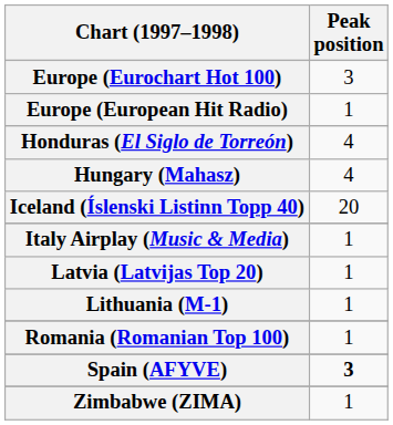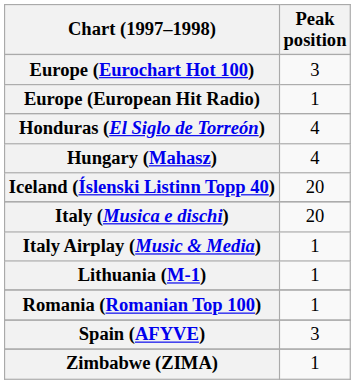 <table class="wikitable sortable plainrowheaders" style="text-align:center">
 <tr>
 <th scope="col">Chart (1997–1998)</th>
 <th scope="col">Peak<br>position</th>
 </tr>
 <tr>
 </tr>
 <tr>
 </tr>
 <tr>
 </tr>
 <tr>
 </tr>
 <tr>
 </tr>
 <tr>
 </tr>
 <tr>
 </tr>
 <tr>
 </tr>
 <tr>
 <th scope="row">Europe (<a href='#'>Eurochart Hot 100</a>)</th>
 <td>3</td>
 </tr>
 <tr>
 <th scope="row">Europe (European Hit Radio)</th>
 <td>1</td>
 </tr>
 <tr>
 </tr>
 <tr>
 </tr>
 <tr>
 </tr>
 <tr>
 <th scope="row">Honduras (<em><a href='#'>El Siglo de Torreón</a></em>)</th>
 <td>4</td>
 </tr>
 <tr>
 <th scope="row">Hungary (<a href='#'>Mahasz</a>)</th>
 <td>4</td>
 </tr>
 <tr>
 <th scope="row">Iceland (<a href='#'>Íslenski Listinn Topp 40</a>)</th>
 <td>20</td>
 </tr>
 <tr>
 </tr>
 <tr>
-<th scope="row">Italy Airplay (<em><a href='#'>Music & Media</a></em>)</th>
-<td>1</td>
+<th scope="row">Italy (<em><a href='#'>Musica e dischi</a></em>)</th>
+<td>20</td>
 </tr>
 <tr>
-<th scope="row">Latvia (<a href='#'>Latvijas Top 20</a>)</th>
+<th scope="row">Italy Airplay (<em><a href='#'>Music & Media</a></em>)</th>
 <td>1</td>
 </tr>
 <tr>
 <th scope="row">Lithuania (<a href='#'>M-1</a>)</th>
 <td>1</td>
 </tr>
 <tr>
 </tr>
 <tr>
 </tr>
 <tr>
 </tr>
 <tr>
 </tr>
 <tr>
 <th scope="row">Romania (<a href='#'>Romanian Top 100</a>)</th>
 <td>1</td>
 </tr>
 <tr>
 </tr>
 <tr>
 <th scope="row">Spain (<a href='#'>AFYVE</a>)</th>
-<td><strong>3</strong></td>
+<td>3</td>
 </tr>
 <tr>
 </tr>
 <tr>
 </tr>
 <tr>
 </tr>
 <tr>
 </tr>
 <tr>
 </tr>
 <tr>
 </tr>
 <tr>
 </tr>
 <tr>
 </tr>
 <tr>
 </tr>
 <tr>
 <th scope="row">Zimbabwe (ZIMA)</th>
 <td>1</td>
 </tr>
 </table>
